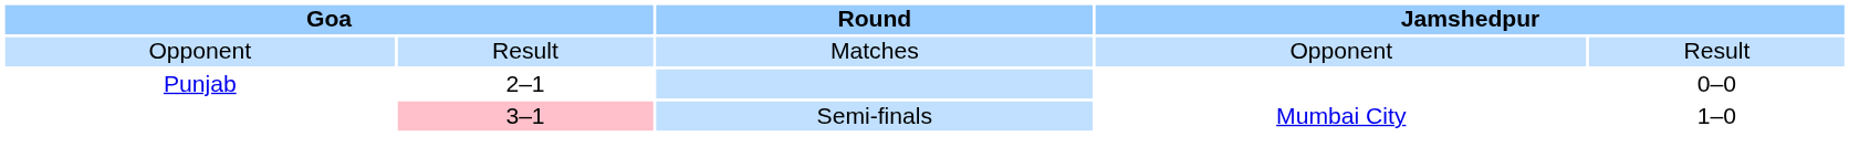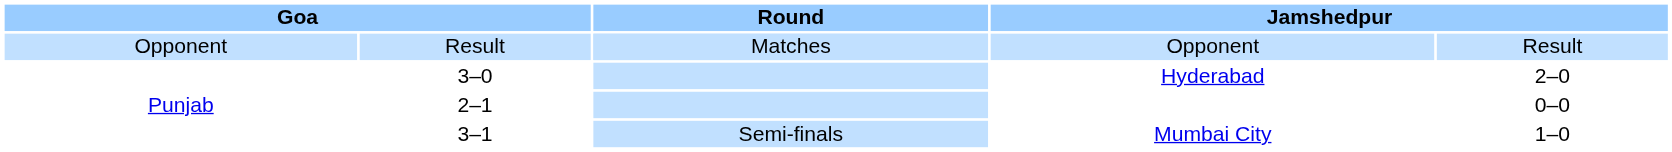 <table style="width:100%; text-align:center;">
 <tr style="vertical-align:top; background:#9cf;">
 <th colspan=2 style="width:1*">Goa</th>
 <th>Round</th>
 <th colspan=2 style="width:1*">Jamshedpur</th>
 </tr>
 <tr style="vertical-align:top; background:#c1e0ff;">
 <td>Opponent</td>
 <td>Result</td>
 <td style="background:#c1e0ff;">Matches</td>
 <td>Opponent</td>
 <td>Result</td>
 </tr>
 <tr>
+<td></td>
+<td>3–0</td>
+<td style="background:#c1e0ff;"></td>
+<td><a href='#'>Hyderabad</a></td>
+<td>2–0</td>
+</tr>
+<tr>
 <td><a href='#'>Punjab</a></td>
 <td>2–1</td>
 <td style="background:#c1e0ff;"></td>
 <td></td>
 <td>0–0<br></td>
 </tr>
 <tr>
 <td></td>
-<td style="background: pink;">3–1</td>
+<td>3–1</td>
 <td style="background:#c1e0ff;">Semi-finals</td>
 <td><a href='#'>Mumbai City</a></td>
 <td>1–0</td>
 </tr>
 </table>
